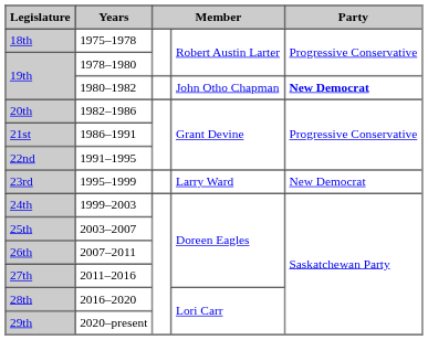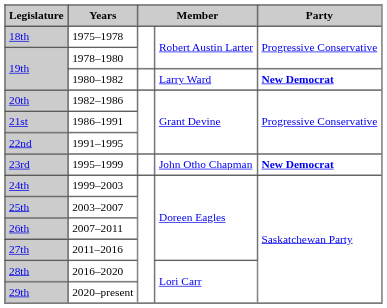 <table border=1 cellpadding=5 cellspacing=0>
 <tr bgcolor="CCCCCC">
 <th>Legislature</th>
 <th>Years</th>
 <th colspan="2">Member</th>
 <th>Party</th>
 </tr>
 <tr>
 <td bgcolor="CCCCCC"><a href='#'>18th</a></td>
 <td>1975–1978</td>
 <td rowspan="2" >   </td>
 <td rowspan="2"><a href='#'>Robert Austin Larter</a></td>
 <td rowspan="2"><a href='#'>Progressive Conservative</a></td>
 </tr>
 <tr>
 <td rowspan="2" bgcolor="CCCCCC"><a href='#'>19th</a></td>
 <td>1978–1980</td>
 </tr>
 <tr>
 <td>1980–1982</td>
 <td>   </td>
-<td><a href='#'>John Otho Chapman</a></td>
+<td><a href='#'>Larry Ward</a></td>
 <td><strong><a href='#'>New Democrat</a></strong></td>
 </tr>
 <tr>
 <td bgcolor="CCCCCC"><a href='#'>20th</a></td>
 <td>1982–1986</td>
 <td rowspan="3" >   </td>
 <td rowspan="3"><a href='#'>Grant Devine</a></td>
 <td rowspan="3"><a href='#'>Progressive Conservative</a></td>
 </tr>
 <tr>
 <td bgcolor="CCCCCC"><a href='#'>21st</a></td>
 <td>1986–1991</td>
 </tr>
 <tr>
 <td bgcolor="CCCCCC"><a href='#'>22nd</a></td>
 <td>1991–1995</td>
 </tr>
 <tr>
 <td bgcolor="CCCCCC"><a href='#'>23rd</a></td>
 <td>1995–1999</td>
 <td>   </td>
-<td><a href='#'>Larry Ward</a></td>
-<td><a href='#'>New Democrat</a></td>
+<td><a href='#'>John Otho Chapman</a></td>
+<td><strong><a href='#'>New Democrat</a></strong></td>
 </tr>
 <tr>
 <td bgcolor="CCCCCC"><a href='#'>24th</a></td>
 <td>1999–2003</td>
 <td rowspan="6" >   </td>
 <td rowspan="4"><a href='#'>Doreen Eagles</a></td>
 <td rowspan="6"><a href='#'>Saskatchewan Party</a></td>
 </tr>
 <tr>
 <td bgcolor="CCCCCC"><a href='#'>25th</a></td>
 <td>2003–2007</td>
 </tr>
 <tr>
 <td bgcolor="CCCCCC"><a href='#'>26th</a></td>
 <td>2007–2011</td>
 </tr>
 <tr>
 <td bgcolor="CCCCCC"><a href='#'>27th</a></td>
 <td>2011–2016</td>
 </tr>
 <tr>
 <td bgcolor="CCCCCC"><a href='#'>28th</a></td>
 <td>2016–2020</td>
 <td rowspan="2"><a href='#'>Lori Carr</a></td>
 </tr>
 <tr>
 <td bgcolor="CCCCCC"><a href='#'>29th</a></td>
 <td>2020–present</td>
 </tr>
 </table>
